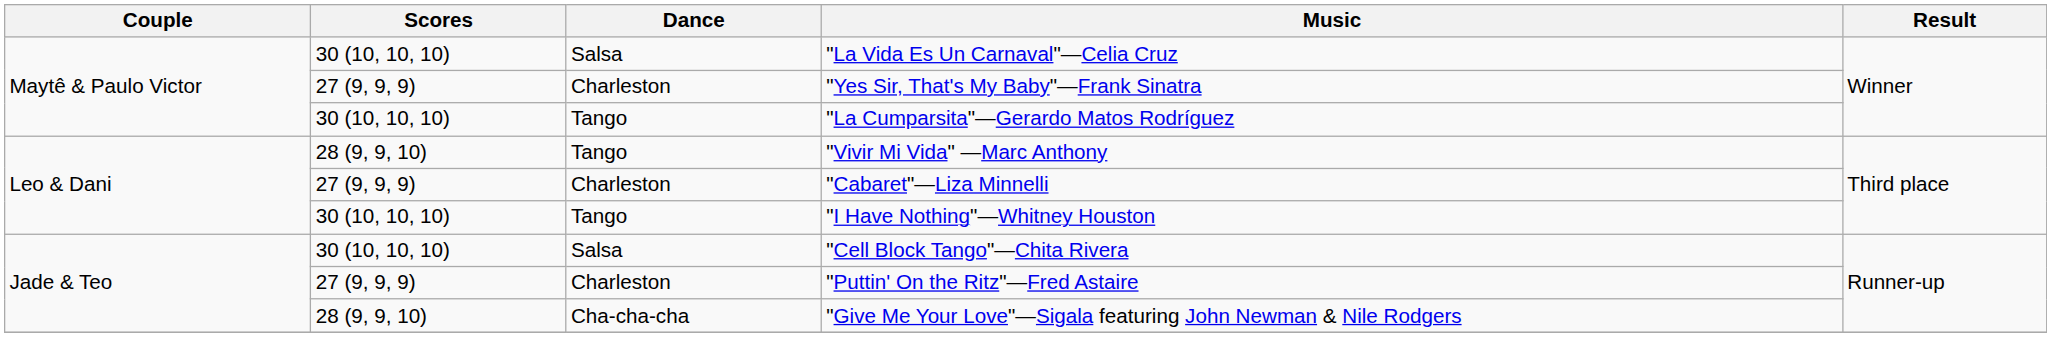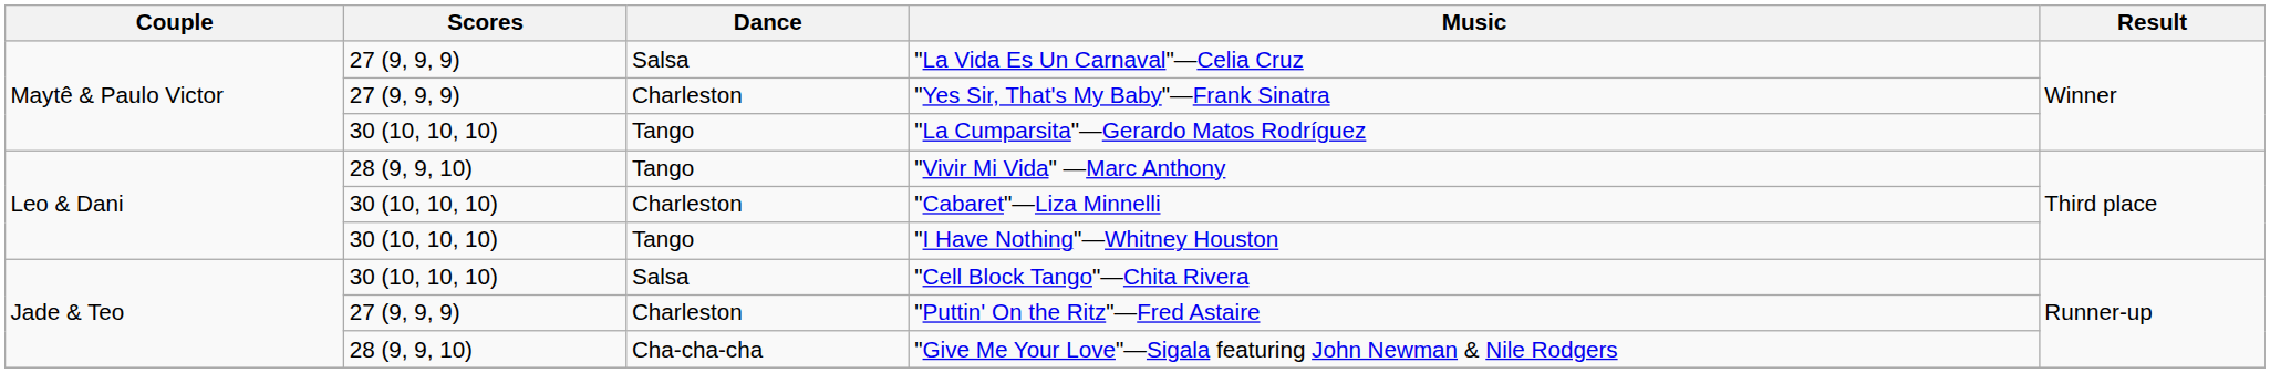 <table class="wikitable sortable" style="width:100%;">
 <tr>
 <th style="width:15.0%;">Couple</th>
 <th style="width:12.5%;">Scores</th>
 <th style="width:12.5%;">Dance</th>
 <th style="width:50.0%;">Music</th>
 <th style="width:10.0%;">Result</th>
 </tr>
 <tr>
 <td rowspan=3>Maytê & Paulo Victor</td>
-<td>30 (10, 10, 10)</td>
+<td>27 (9, 9, 9)</td>
 <td>Salsa</td>
 <td>"<a href='#'>La Vida Es Un Carnaval</a>"—<a href='#'>Celia Cruz</a></td>
 <td rowspan=3>Winner</td>
 </tr>
 <tr>
 <td>27 (9, 9, 9)</td>
 <td>Charleston</td>
 <td>"<a href='#'>Yes Sir, That's My Baby</a>"—<a href='#'>Frank Sinatra</a></td>
 </tr>
 <tr>
 <td>30 (10, 10, 10)</td>
 <td>Tango</td>
 <td>"<a href='#'>La Cumparsita</a>"—<a href='#'>Gerardo Matos Rodríguez</a></td>
 </tr>
 <tr>
 <td rowspan=3>Leo & Dani</td>
 <td>28 (9, 9, 10)</td>
 <td>Tango</td>
 <td>"<a href='#'>Vivir Mi Vida</a>" —<a href='#'>Marc Anthony</a></td>
 <td rowspan=3>Third place</td>
 </tr>
 <tr>
-<td>27 (9, 9, 9)</td>
+<td>30 (10, 10, 10)</td>
 <td>Charleston</td>
 <td>"<a href='#'>Cabaret</a>"—<a href='#'>Liza Minnelli</a></td>
 </tr>
 <tr>
 <td>30 (10, 10, 10)</td>
 <td>Tango</td>
 <td>"<a href='#'>I Have Nothing</a>"—<a href='#'>Whitney Houston</a></td>
 </tr>
 <tr>
 <td rowspan=3>Jade & Teo</td>
 <td>30 (10, 10, 10)</td>
 <td>Salsa</td>
 <td>"<a href='#'>Cell Block Tango</a>"—<a href='#'>Chita Rivera</a></td>
 <td rowspan=3>Runner-up</td>
 </tr>
 <tr>
 <td>27 (9, 9, 9)</td>
 <td>Charleston</td>
 <td>"<a href='#'>Puttin' On the Ritz</a>"—<a href='#'>Fred Astaire</a></td>
 </tr>
 <tr>
 <td>28 (9, 9, 10)</td>
 <td>Cha-cha-cha</td>
 <td>"<a href='#'>Give Me Your Love</a>"—<a href='#'>Sigala</a> featuring <a href='#'>John Newman</a> & <a href='#'>Nile Rodgers</a></td>
 </tr>
 <tr>
 </tr>
 </table>
